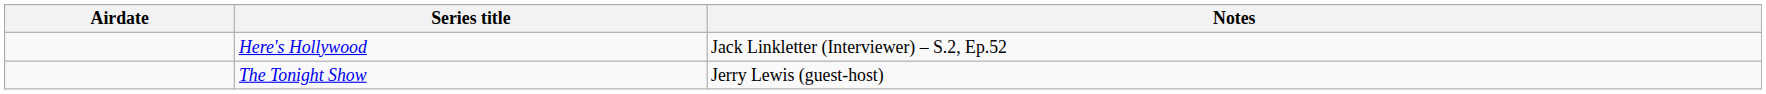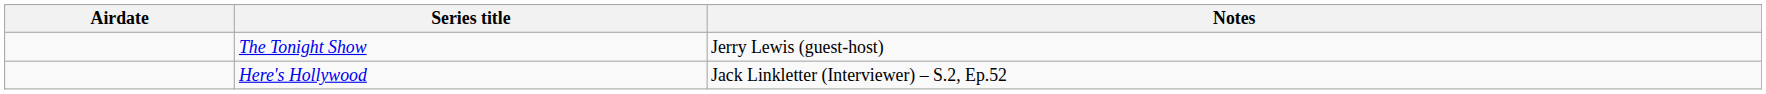 <table class="wikitable sortable" width="100%">
 <tr>
 <th>Airdate</th>
 <th>Series title</th>
 <th>Notes</th>
 </tr>
 <tr>
 <td scope="row"></td>
+<td><em><a href='#'>The Tonight Show</a></em></td>
+<td>Jerry Lewis (guest-host)</td>
+</tr>
+<tr>
+<td scope="row"></td>
 <td><em><a href='#'>Here's Hollywood</a></em></td>
 <td>Jack Linkletter (Interviewer) – S.2, Ep.52</td>
 </tr>
-<tr>
-<td scope="row"></td>
-<td><em><a href='#'>The Tonight Show</a></em></td>
-<td>Jerry Lewis (guest-host)</td>
-</tr>
 </table>
